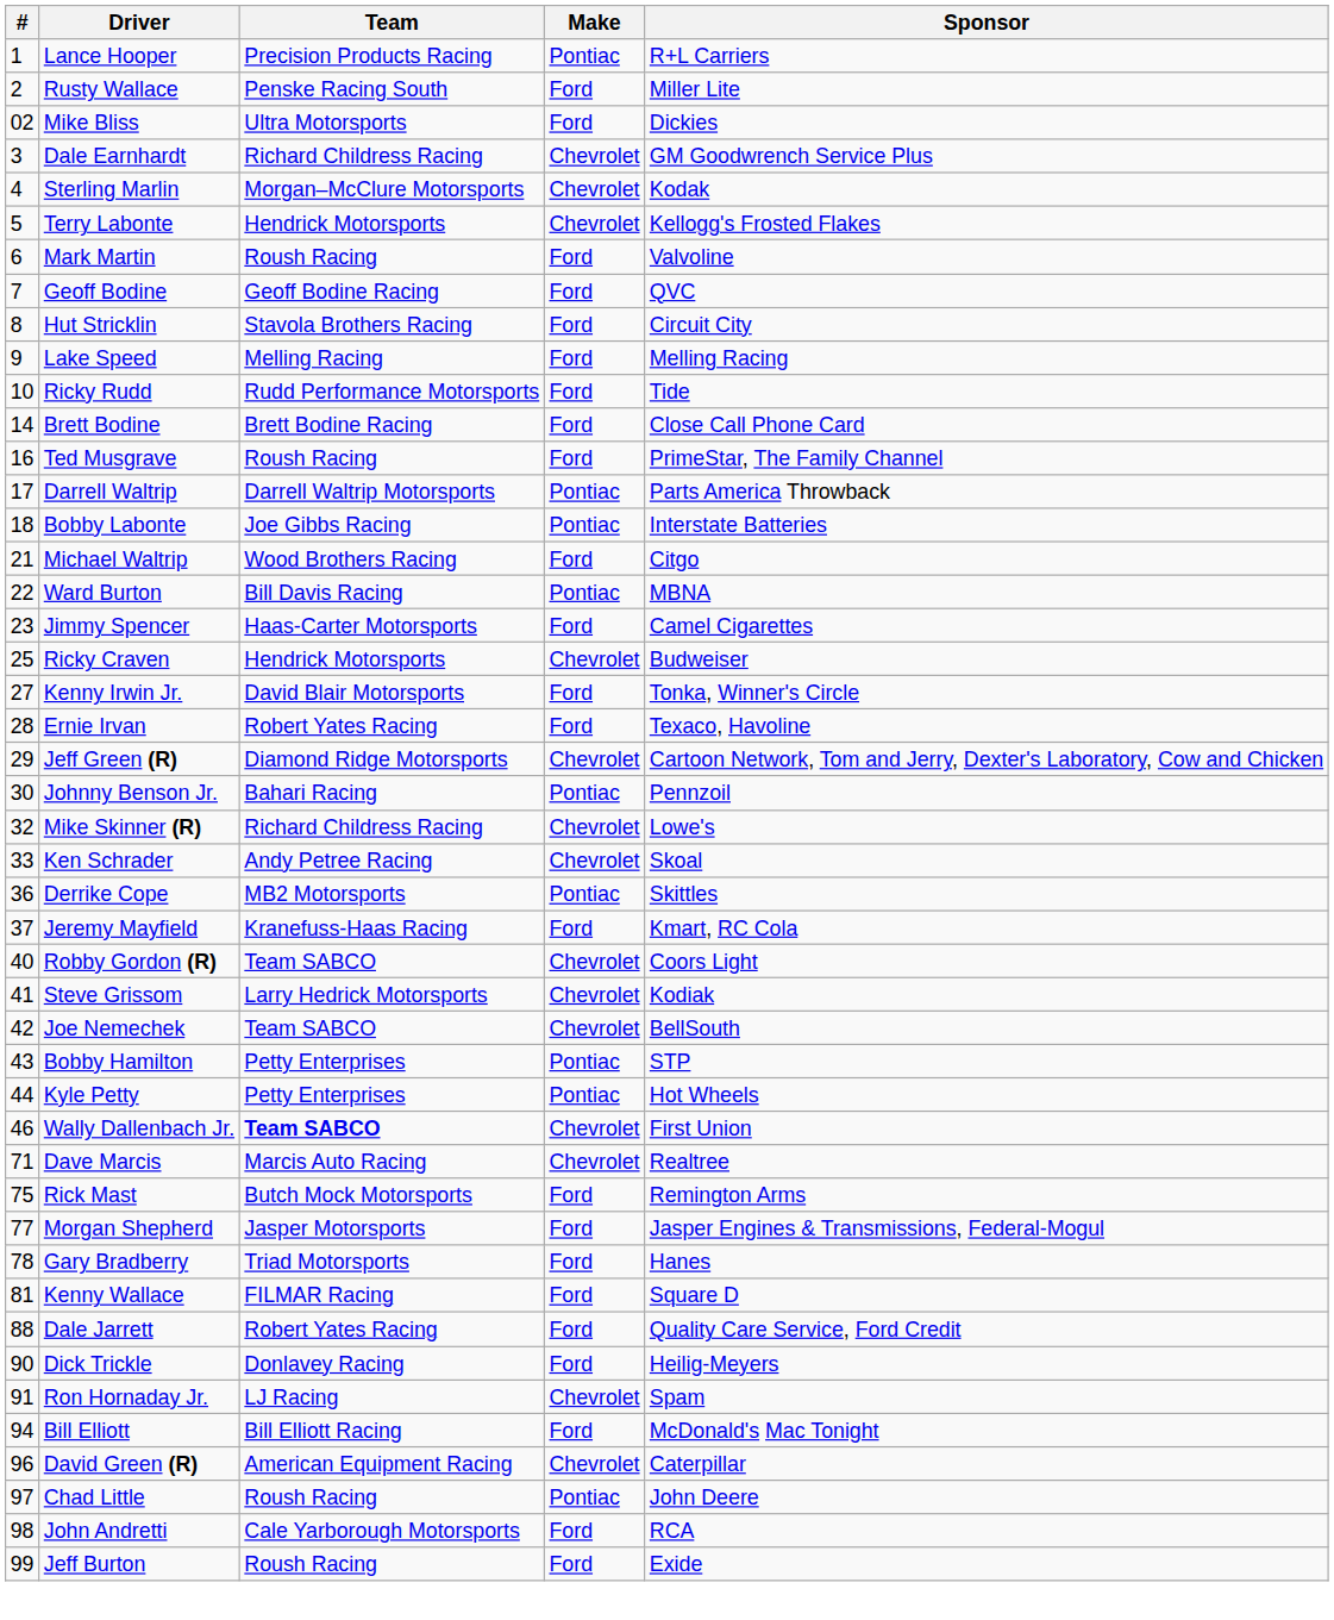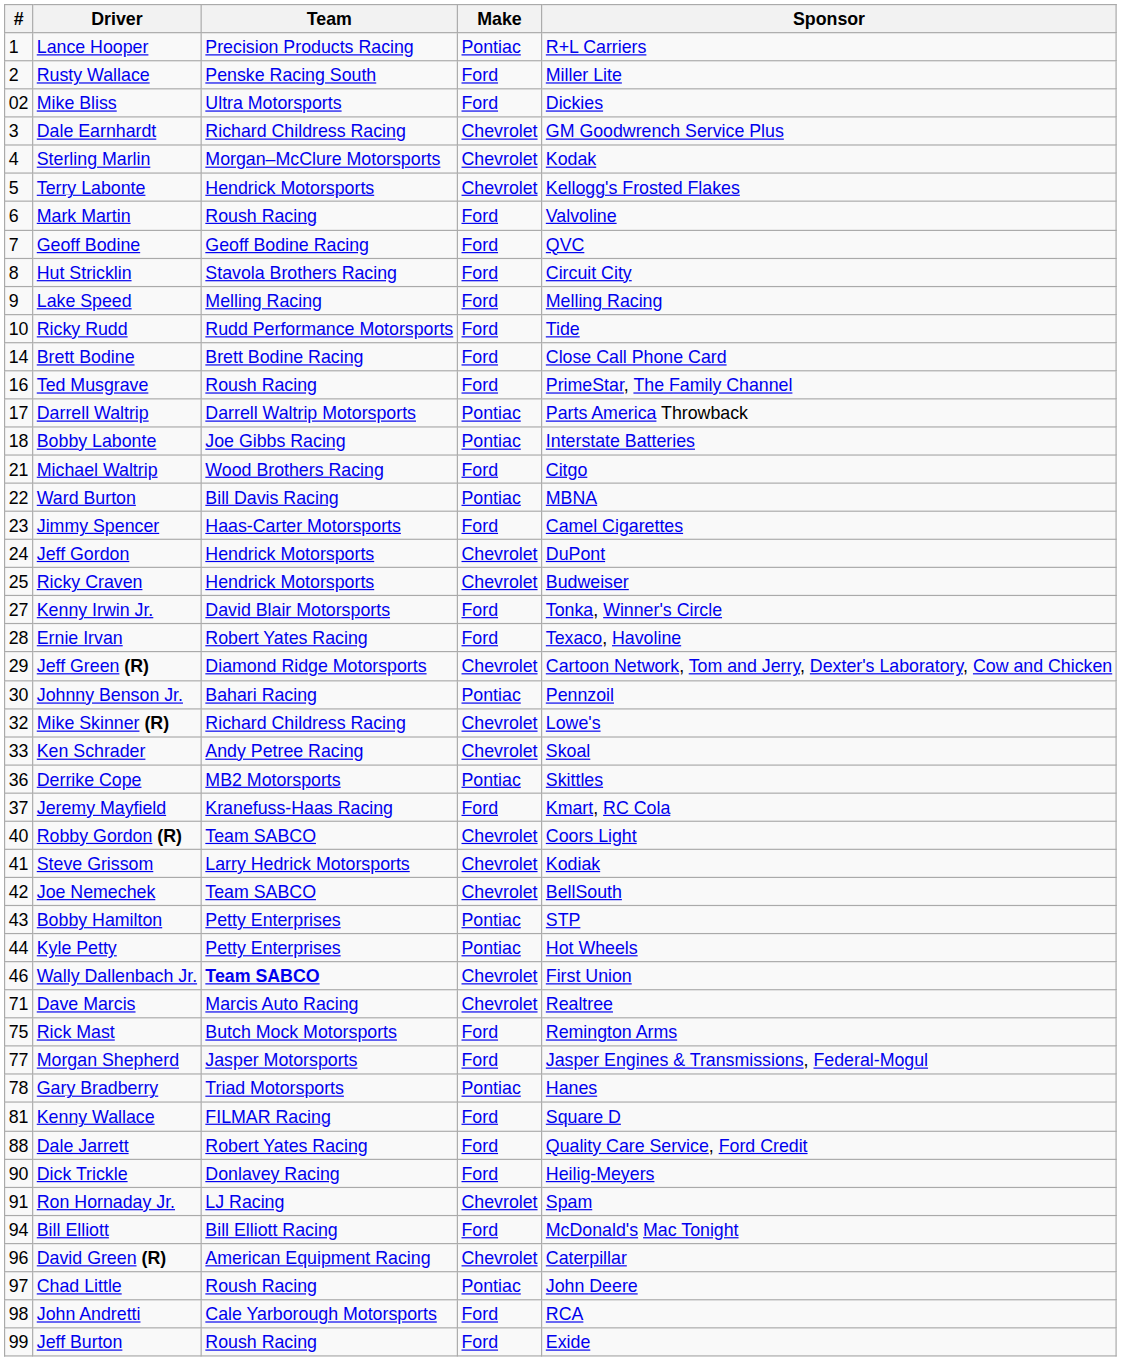 <table class="wikitable" style="font-size:95%">
 <tr>
 <th>#</th>
 <th>Driver</th>
 <th>Team</th>
 <th>Make</th>
 <th>Sponsor</th>
 </tr>
 <tr>
 <td>1</td>
 <td><a href='#'>Lance Hooper</a></td>
 <td><a href='#'>Precision Products Racing</a></td>
 <td><a href='#'>Pontiac</a></td>
 <td><a href='#'>R+L Carriers</a></td>
 </tr>
 <tr>
 <td>2</td>
 <td><a href='#'>Rusty Wallace</a></td>
 <td><a href='#'>Penske Racing South</a></td>
 <td><a href='#'>Ford</a></td>
 <td><a href='#'>Miller Lite</a></td>
 </tr>
 <tr>
 <td>02</td>
 <td><a href='#'>Mike Bliss</a></td>
 <td><a href='#'>Ultra Motorsports</a></td>
 <td><a href='#'>Ford</a></td>
 <td><a href='#'>Dickies</a></td>
 </tr>
 <tr>
 <td>3</td>
 <td><a href='#'>Dale Earnhardt</a></td>
 <td><a href='#'>Richard Childress Racing</a></td>
 <td><a href='#'>Chevrolet</a></td>
 <td><a href='#'>GM Goodwrench Service Plus</a></td>
 </tr>
 <tr>
 <td>4</td>
 <td><a href='#'>Sterling Marlin</a></td>
 <td><a href='#'>Morgan–McClure Motorsports</a></td>
 <td><a href='#'>Chevrolet</a></td>
 <td><a href='#'>Kodak</a></td>
 </tr>
 <tr>
 <td>5</td>
 <td><a href='#'>Terry Labonte</a></td>
 <td><a href='#'>Hendrick Motorsports</a></td>
 <td><a href='#'>Chevrolet</a></td>
 <td><a href='#'>Kellogg's Frosted Flakes</a></td>
 </tr>
 <tr>
 <td>6</td>
 <td><a href='#'>Mark Martin</a></td>
 <td><a href='#'>Roush Racing</a></td>
 <td><a href='#'>Ford</a></td>
 <td><a href='#'>Valvoline</a></td>
 </tr>
 <tr>
 <td>7</td>
 <td><a href='#'>Geoff Bodine</a></td>
 <td><a href='#'>Geoff Bodine Racing</a></td>
 <td><a href='#'>Ford</a></td>
 <td><a href='#'>QVC</a></td>
 </tr>
 <tr>
 <td>8</td>
 <td><a href='#'>Hut Stricklin</a></td>
 <td><a href='#'>Stavola Brothers Racing</a></td>
 <td><a href='#'>Ford</a></td>
 <td><a href='#'>Circuit City</a></td>
 </tr>
 <tr>
 <td>9</td>
 <td><a href='#'>Lake Speed</a></td>
 <td><a href='#'>Melling Racing</a></td>
 <td><a href='#'>Ford</a></td>
 <td><a href='#'>Melling Racing</a></td>
 </tr>
 <tr>
 <td>10</td>
 <td><a href='#'>Ricky Rudd</a></td>
 <td><a href='#'>Rudd Performance Motorsports</a></td>
 <td><a href='#'>Ford</a></td>
 <td><a href='#'>Tide</a></td>
 </tr>
 <tr>
 <td>14</td>
 <td><a href='#'>Brett Bodine</a></td>
 <td><a href='#'>Brett Bodine Racing</a></td>
 <td><a href='#'>Ford</a></td>
 <td><a href='#'>Close Call Phone Card</a></td>
 </tr>
 <tr>
 <td>16</td>
 <td><a href='#'>Ted Musgrave</a></td>
 <td><a href='#'>Roush Racing</a></td>
 <td><a href='#'>Ford</a></td>
 <td><a href='#'>PrimeStar</a>, <a href='#'>The Family Channel</a></td>
 </tr>
 <tr>
 <td>17</td>
 <td><a href='#'>Darrell Waltrip</a></td>
 <td><a href='#'>Darrell Waltrip Motorsports</a></td>
 <td><a href='#'>Pontiac</a></td>
 <td><a href='#'>Parts America</a> Throwback</td>
 </tr>
 <tr>
 <td>18</td>
 <td><a href='#'>Bobby Labonte</a></td>
 <td><a href='#'>Joe Gibbs Racing</a></td>
 <td><a href='#'>Pontiac</a></td>
 <td><a href='#'>Interstate Batteries</a></td>
 </tr>
 <tr>
 <td>21</td>
 <td><a href='#'>Michael Waltrip</a></td>
 <td><a href='#'>Wood Brothers Racing</a></td>
 <td><a href='#'>Ford</a></td>
 <td><a href='#'>Citgo</a></td>
 </tr>
 <tr>
 <td>22</td>
 <td><a href='#'>Ward Burton</a></td>
 <td><a href='#'>Bill Davis Racing</a></td>
 <td><a href='#'>Pontiac</a></td>
 <td><a href='#'>MBNA</a></td>
 </tr>
 <tr>
 <td>23</td>
 <td><a href='#'>Jimmy Spencer</a></td>
 <td><a href='#'>Haas-Carter Motorsports</a></td>
 <td><a href='#'>Ford</a></td>
 <td><a href='#'>Camel Cigarettes</a></td>
 </tr>
 <tr>
+<td>24</td>
+<td><a href='#'>Jeff Gordon</a></td>
+<td><a href='#'>Hendrick Motorsports</a></td>
+<td><a href='#'>Chevrolet</a></td>
+<td><a href='#'>DuPont</a></td>
+</tr>
+<tr>
 <td>25</td>
 <td><a href='#'>Ricky Craven</a></td>
 <td><a href='#'>Hendrick Motorsports</a></td>
 <td><a href='#'>Chevrolet</a></td>
 <td><a href='#'>Budweiser</a></td>
 </tr>
 <tr>
 <td>27</td>
 <td><a href='#'>Kenny Irwin Jr.</a></td>
 <td><a href='#'>David Blair Motorsports</a></td>
 <td><a href='#'>Ford</a></td>
 <td><a href='#'>Tonka</a>, <a href='#'>Winner's Circle</a></td>
 </tr>
 <tr>
 <td>28</td>
 <td><a href='#'>Ernie Irvan</a></td>
 <td><a href='#'>Robert Yates Racing</a></td>
 <td><a href='#'>Ford</a></td>
 <td><a href='#'>Texaco</a>, <a href='#'>Havoline</a></td>
 </tr>
 <tr>
 <td>29</td>
 <td><a href='#'>Jeff Green</a> <strong>(R)</strong></td>
 <td><a href='#'>Diamond Ridge Motorsports</a></td>
 <td><a href='#'>Chevrolet</a></td>
 <td><a href='#'>Cartoon Network</a>, <a href='#'>Tom and Jerry</a>, <a href='#'>Dexter's Laboratory</a>, <a href='#'>Cow and Chicken</a></td>
 </tr>
 <tr>
 <td>30</td>
 <td><a href='#'>Johnny Benson Jr.</a></td>
 <td><a href='#'>Bahari Racing</a></td>
 <td><a href='#'>Pontiac</a></td>
 <td><a href='#'>Pennzoil</a></td>
 </tr>
 <tr>
 <td>32</td>
 <td><a href='#'>Mike Skinner</a> <strong>(R)</strong></td>
 <td><a href='#'>Richard Childress Racing</a></td>
 <td><a href='#'>Chevrolet</a></td>
 <td><a href='#'>Lowe's</a></td>
 </tr>
 <tr>
 <td>33</td>
 <td><a href='#'>Ken Schrader</a></td>
 <td><a href='#'>Andy Petree Racing</a></td>
 <td><a href='#'>Chevrolet</a></td>
 <td><a href='#'>Skoal</a></td>
 </tr>
 <tr>
 <td>36</td>
 <td><a href='#'>Derrike Cope</a></td>
 <td><a href='#'>MB2 Motorsports</a></td>
 <td><a href='#'>Pontiac</a></td>
 <td><a href='#'>Skittles</a></td>
 </tr>
 <tr>
 <td>37</td>
 <td><a href='#'>Jeremy Mayfield</a></td>
 <td><a href='#'>Kranefuss-Haas Racing</a></td>
 <td><a href='#'>Ford</a></td>
 <td><a href='#'>Kmart</a>, <a href='#'>RC Cola</a></td>
 </tr>
 <tr>
 <td>40</td>
 <td><a href='#'>Robby Gordon</a> <strong>(R)</strong></td>
 <td><a href='#'>Team SABCO</a></td>
 <td><a href='#'>Chevrolet</a></td>
 <td><a href='#'>Coors Light</a></td>
 </tr>
 <tr>
 <td>41</td>
 <td><a href='#'>Steve Grissom</a></td>
 <td><a href='#'>Larry Hedrick Motorsports</a></td>
 <td><a href='#'>Chevrolet</a></td>
 <td><a href='#'>Kodiak</a></td>
 </tr>
 <tr>
 <td>42</td>
 <td><a href='#'>Joe Nemechek</a></td>
 <td><a href='#'>Team SABCO</a></td>
 <td><a href='#'>Chevrolet</a></td>
 <td><a href='#'>BellSouth</a></td>
 </tr>
 <tr>
 <td>43</td>
 <td><a href='#'>Bobby Hamilton</a></td>
 <td><a href='#'>Petty Enterprises</a></td>
 <td><a href='#'>Pontiac</a></td>
 <td><a href='#'>STP</a></td>
 </tr>
 <tr>
 <td>44</td>
 <td><a href='#'>Kyle Petty</a></td>
 <td><a href='#'>Petty Enterprises</a></td>
 <td><a href='#'>Pontiac</a></td>
 <td><a href='#'>Hot Wheels</a></td>
 </tr>
 <tr>
 <td>46</td>
 <td><a href='#'>Wally Dallenbach Jr.</a></td>
 <td><strong><a href='#'>Team SABCO</a></strong></td>
 <td><a href='#'>Chevrolet</a></td>
 <td><a href='#'>First Union</a></td>
 </tr>
 <tr>
 <td>71</td>
 <td><a href='#'>Dave Marcis</a></td>
 <td><a href='#'>Marcis Auto Racing</a></td>
 <td><a href='#'>Chevrolet</a></td>
 <td><a href='#'>Realtree</a></td>
 </tr>
 <tr>
 <td>75</td>
 <td><a href='#'>Rick Mast</a></td>
 <td><a href='#'>Butch Mock Motorsports</a></td>
 <td><a href='#'>Ford</a></td>
 <td><a href='#'>Remington Arms</a></td>
 </tr>
 <tr>
 <td>77</td>
 <td><a href='#'>Morgan Shepherd</a></td>
 <td><a href='#'>Jasper Motorsports</a></td>
 <td><a href='#'>Ford</a></td>
 <td><a href='#'>Jasper Engines & Transmissions</a>, <a href='#'>Federal-Mogul</a></td>
 </tr>
 <tr>
 <td>78</td>
 <td><a href='#'>Gary Bradberry</a></td>
 <td><a href='#'>Triad Motorsports</a></td>
-<td><a href='#'>Ford</a></td>
+<td><a href='#'>Pontiac</a></td>
 <td><a href='#'>Hanes</a></td>
 </tr>
 <tr>
 <td>81</td>
 <td><a href='#'>Kenny Wallace</a></td>
 <td><a href='#'>FILMAR Racing</a></td>
 <td><a href='#'>Ford</a></td>
 <td><a href='#'>Square D</a></td>
 </tr>
 <tr>
 <td>88</td>
 <td><a href='#'>Dale Jarrett</a></td>
 <td><a href='#'>Robert Yates Racing</a></td>
 <td><a href='#'>Ford</a></td>
 <td><a href='#'>Quality Care Service</a>, <a href='#'>Ford Credit</a></td>
 </tr>
 <tr>
 <td>90</td>
 <td><a href='#'>Dick Trickle</a></td>
 <td><a href='#'>Donlavey Racing</a></td>
 <td><a href='#'>Ford</a></td>
 <td><a href='#'>Heilig-Meyers</a></td>
 </tr>
 <tr>
 <td>91</td>
 <td><a href='#'>Ron Hornaday Jr.</a></td>
 <td><a href='#'>LJ Racing</a></td>
 <td><a href='#'>Chevrolet</a></td>
 <td><a href='#'>Spam</a></td>
 </tr>
 <tr>
 <td>94</td>
 <td><a href='#'>Bill Elliott</a></td>
 <td><a href='#'>Bill Elliott Racing</a></td>
 <td><a href='#'>Ford</a></td>
 <td><a href='#'>McDonald's</a> <a href='#'>Mac Tonight</a></td>
 </tr>
 <tr>
 <td>96</td>
 <td><a href='#'>David Green</a> <strong>(R)</strong></td>
 <td><a href='#'>American Equipment Racing</a></td>
 <td><a href='#'>Chevrolet</a></td>
 <td><a href='#'>Caterpillar</a></td>
 </tr>
 <tr>
 <td>97</td>
 <td><a href='#'>Chad Little</a></td>
 <td><a href='#'>Roush Racing</a></td>
 <td><a href='#'>Pontiac</a></td>
 <td><a href='#'>John Deere</a></td>
 </tr>
 <tr>
 <td>98</td>
 <td><a href='#'>John Andretti</a></td>
 <td><a href='#'>Cale Yarborough Motorsports</a></td>
 <td><a href='#'>Ford</a></td>
 <td><a href='#'>RCA</a></td>
 </tr>
 <tr>
 <td>99</td>
 <td><a href='#'>Jeff Burton</a></td>
 <td><a href='#'>Roush Racing</a></td>
 <td><a href='#'>Ford</a></td>
 <td><a href='#'>Exide</a></td>
 </tr>
 </table>
